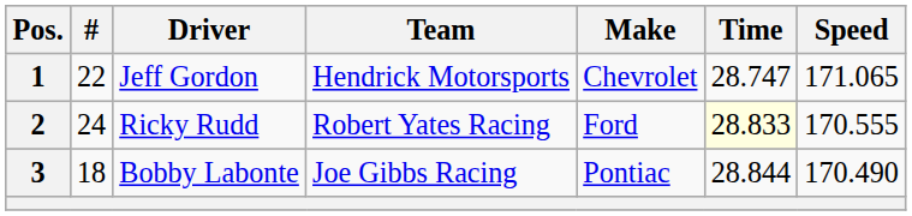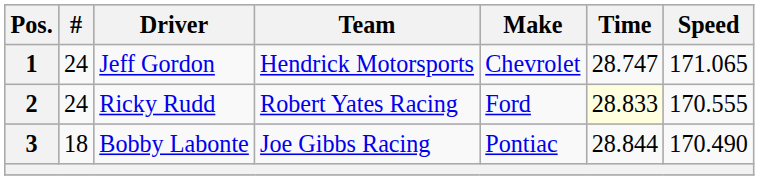 <table class="wikitable" style="font-size:95%">
 <tr>
 <th>Pos.</th>
 <th>#</th>
 <th>Driver</th>
 <th>Team</th>
 <th>Make</th>
 <th>Time</th>
 <th>Speed</th>
 </tr>
 <tr>
 <th>1</th>
-<td>22</td>
+<td>24</td>
 <td><a href='#'>Jeff Gordon</a></td>
 <td><a href='#'>Hendrick Motorsports</a></td>
 <td><a href='#'>Chevrolet</a></td>
 <td>28.747</td>
 <td>171.065</td>
 </tr>
 <tr>
 <th>2</th>
 <td>24</td>
 <td><a href='#'>Ricky Rudd</a></td>
 <td><a href='#'>Robert Yates Racing</a></td>
 <td><a href='#'>Ford</a></td>
 <td style="background: lightyellow;">28.833</td>
 <td>170.555</td>
 </tr>
 <tr>
 <th>3</th>
 <td>18</td>
 <td><a href='#'>Bobby Labonte</a></td>
 <td><a href='#'>Joe Gibbs Racing</a></td>
 <td><a href='#'>Pontiac</a></td>
 <td>28.844</td>
 <td>170.490</td>
 </tr>
 <tr>
 <th colspan="7"></th>
 </tr>
 </table>
